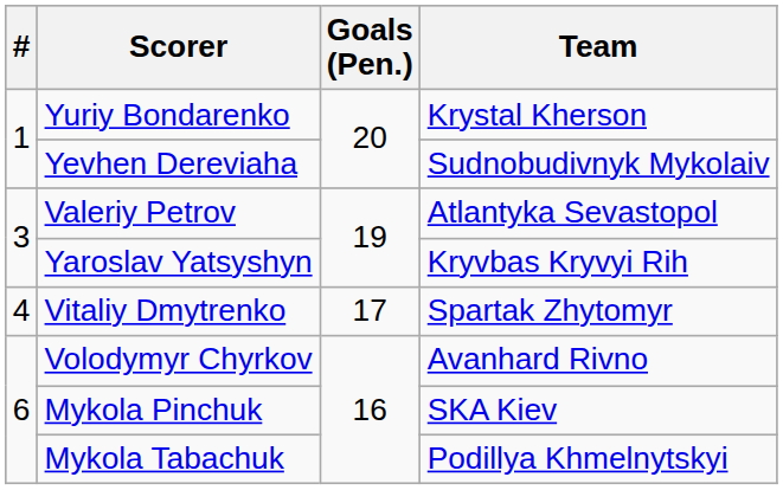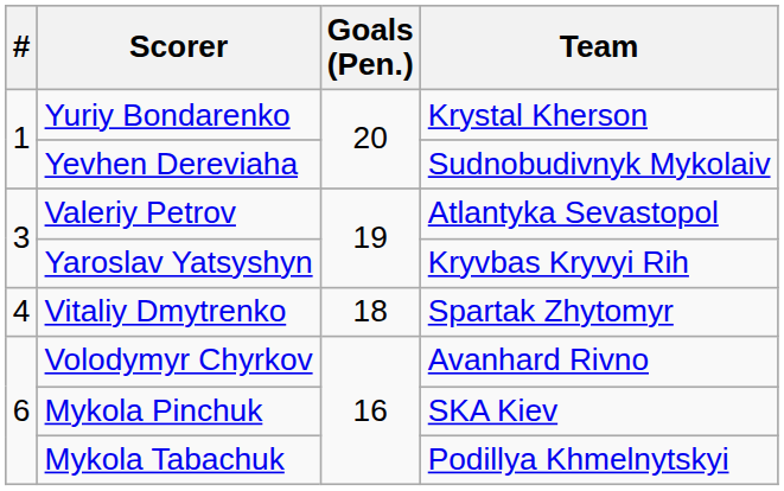 <table class="wikitable">
 <tr>
 <th>#</th>
 <th>Scorer</th>
 <th>Goals<br>(Pen.)</th>
 <th>Team</th>
 </tr>
 <tr>
 <td rowspan=2>1</td>
 <td><a href='#'>Yuriy Bondarenko</a></td>
 <td align=center rowspan=2>20</td>
 <td><a href='#'>Krystal Kherson</a></td>
 </tr>
 <tr>
 <td><a href='#'>Yevhen Dereviaha</a></td>
 <td><a href='#'>Sudnobudivnyk Mykolaiv</a></td>
 </tr>
 <tr>
 <td rowspan=2>3</td>
 <td><a href='#'>Valeriy Petrov</a></td>
 <td align=center rowspan=2>19</td>
 <td><a href='#'>Atlantyka Sevastopol</a></td>
 </tr>
 <tr>
 <td><a href='#'>Yaroslav Yatsyshyn</a></td>
 <td><a href='#'>Kryvbas Kryvyi Rih</a></td>
 </tr>
 <tr>
 <td>4</td>
 <td><a href='#'>Vitaliy Dmytrenko</a></td>
-<td align=center>17</td>
+<td align=center>18</td>
 <td><a href='#'>Spartak Zhytomyr</a></td>
 </tr>
 <tr>
 <td rowspan=3>6</td>
 <td><a href='#'>Volodymyr Chyrkov</a></td>
 <td align=center rowspan=3>16</td>
 <td><a href='#'>Avanhard Rivno</a></td>
 </tr>
 <tr>
 <td><a href='#'>Mykola Pinchuk</a></td>
 <td><a href='#'>SKA Kiev</a></td>
 </tr>
 <tr>
 <td><a href='#'>Mykola Tabachuk</a></td>
 <td><a href='#'>Podillya Khmelnytskyi</a></td>
 </tr>
 </table>
